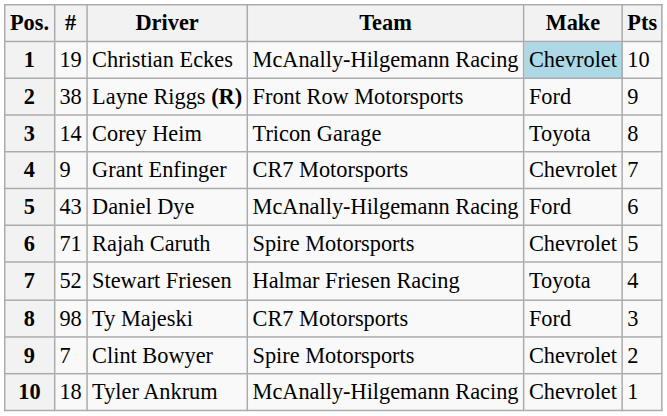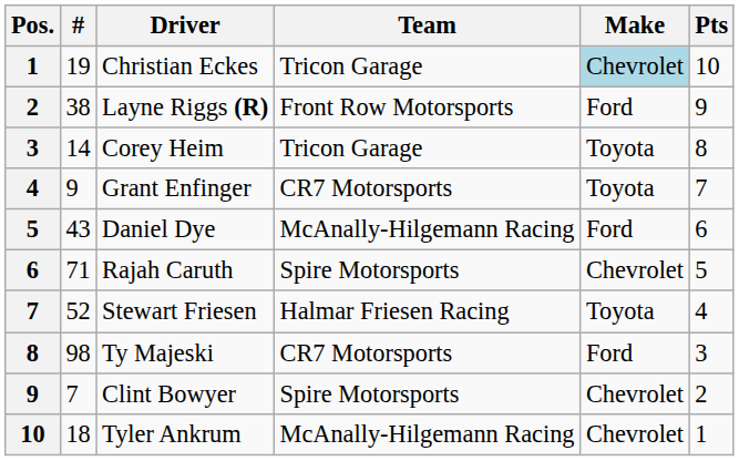 <table class="wikitable" style="font-size:95%">
 <tr>
 <th>Pos.</th>
 <th>#</th>
 <th>Driver</th>
 <th>Team</th>
 <th>Make</th>
 <th>Pts</th>
 </tr>
 <tr>
 <th>1</th>
 <td>19</td>
 <td>Christian Eckes</td>
-<td>McAnally-Hilgemann Racing</td>
+<td>Tricon Garage</td>
 <td style="background: lightblue;">Chevrolet</td>
 <td>10</td>
 </tr>
 <tr>
 <th>2</th>
 <td>38</td>
 <td>Layne Riggs <strong>(R)</strong></td>
 <td>Front Row Motorsports</td>
 <td>Ford</td>
 <td>9</td>
 </tr>
 <tr>
 <th>3</th>
 <td>14</td>
 <td>Corey Heim</td>
 <td>Tricon Garage</td>
 <td>Toyota</td>
 <td>8</td>
 </tr>
 <tr>
 <th>4</th>
 <td>9</td>
 <td>Grant Enfinger</td>
 <td>CR7 Motorsports</td>
-<td>Chevrolet</td>
+<td>Toyota</td>
 <td>7</td>
 </tr>
 <tr>
 <th>5</th>
 <td>43</td>
 <td>Daniel Dye</td>
 <td>McAnally-Hilgemann Racing</td>
 <td>Ford</td>
 <td>6</td>
 </tr>
 <tr>
 <th>6</th>
 <td>71</td>
 <td>Rajah Caruth</td>
 <td>Spire Motorsports</td>
 <td>Chevrolet</td>
 <td>5</td>
 </tr>
 <tr>
 <th>7</th>
 <td>52</td>
 <td>Stewart Friesen</td>
 <td>Halmar Friesen Racing</td>
 <td>Toyota</td>
 <td>4</td>
 </tr>
 <tr>
 <th>8</th>
 <td>98</td>
 <td>Ty Majeski</td>
 <td>CR7 Motorsports</td>
 <td>Ford</td>
 <td>3</td>
 </tr>
 <tr>
 <th>9</th>
 <td>7</td>
 <td>Clint Bowyer</td>
 <td>Spire Motorsports</td>
 <td>Chevrolet</td>
 <td>2</td>
 </tr>
 <tr>
 <th>10</th>
 <td>18</td>
 <td>Tyler Ankrum</td>
 <td>McAnally-Hilgemann Racing</td>
 <td>Chevrolet</td>
 <td>1</td>
 </tr>
 </table>
